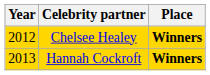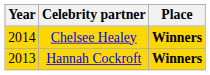 <table class="wikitable sortable" style="margin:auto;">
 <tr style="text-align:Center; background:#ccc;">
 <th>Year</th>
 <th>Celebrity partner</th>
 <th>Place</th>
 </tr>
 <tr style="background:gold;">
-<td style="text-align:center;">2012</td>
+<td style="text-align:center;">2014</td>
 <td style="text-align:center;"><a href='#'>Chelsee Healey</a></td>
 <td style="text-align:center;"><strong>Winners</strong></td>
 </tr>
 <tr style="background:gold;">
 <td style="text-align:center;">2013</td>
 <td style="text-align:center;"><a href='#'>Hannah Cockroft</a></td>
 <td style="text-align:center;"><strong>Winners</strong></td>
 </tr>
 </table>
